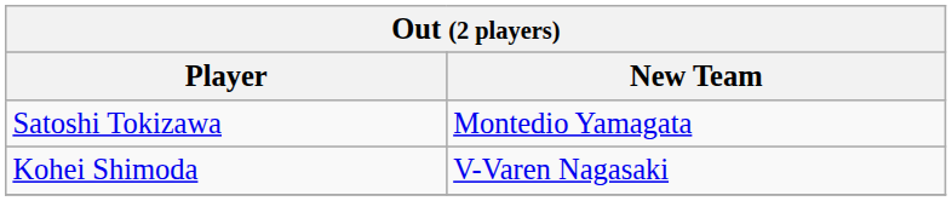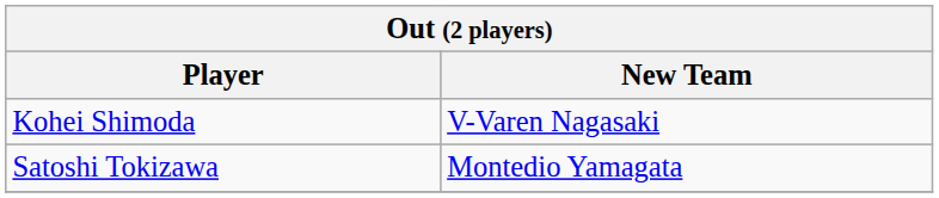 <table class="wikitable collapsible">
 <tr>
 <th colspan="2" width="500"> <strong>Out</strong> <small>(2 players)</small></th>
 </tr>
 <tr>
 <th>Player</th>
 <th>New Team</th>
 </tr>
 <tr>
+<td> <a href='#'>Kohei Shimoda</a></td>
+<td> <a href='#'>V-Varen Nagasaki</a></td>
+</tr>
+<tr>
 <td> <a href='#'>Satoshi Tokizawa</a></td>
 <td> <a href='#'>Montedio Yamagata</a></td>
 </tr>
 <tr>
-<td> <a href='#'>Kohei Shimoda</a></td>
-<td> <a href='#'>V-Varen Nagasaki</a></td>
-</tr>
-<tr>
 </tr>
 </table>
